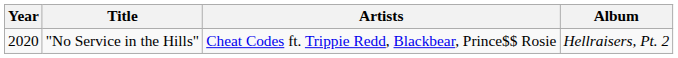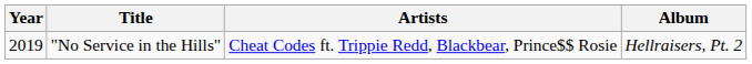 <table class="wikitable">
 <tr>
 <th>Year</th>
 <th>Title</th>
 <th>Artists</th>
 <th>Album</th>
 </tr>
 <tr>
-<td>2020</td>
+<td>2019</td>
 <td>"No Service in the Hills"</td>
 <td><a href='#'>Cheat Codes</a> ft. <a href='#'>Trippie Redd</a>, <a href='#'>Blackbear</a>, Prince$$ Rosie</td>
 <td><em>Hellraisers, Pt. 2</em></td>
 </tr>
 </table>
